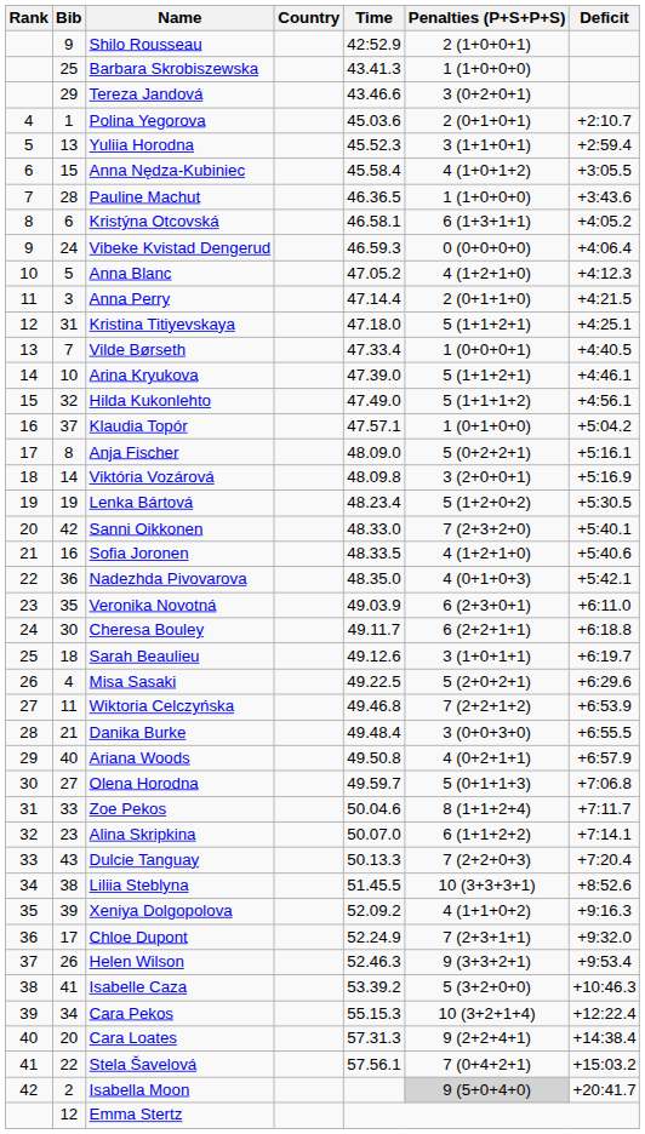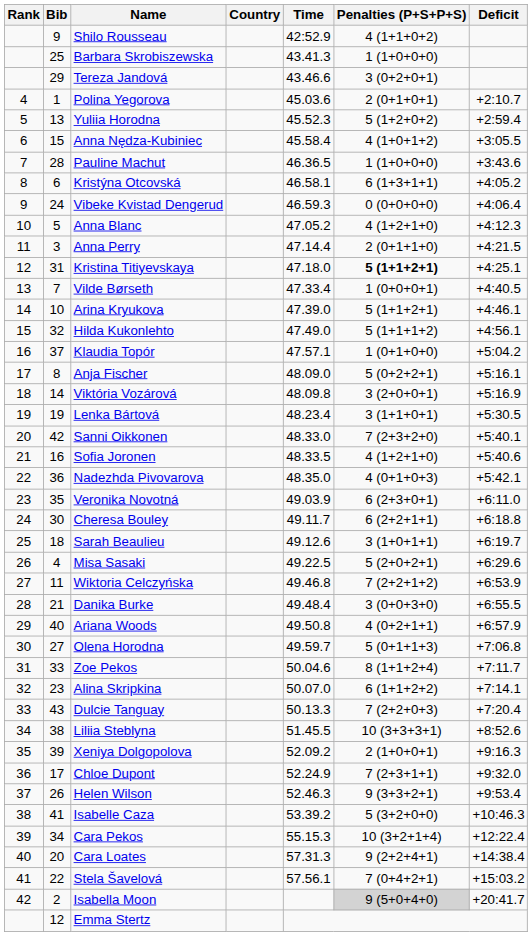 <table class="wikitable sortable" style="text-align:center">
 <tr>
 <th>Rank</th>
 <th>Bib</th>
 <th>Name</th>
 <th>Country</th>
 <th>Time</th>
 <th>Penalties (P+S+P+S)</th>
 <th>Deficit</th>
 </tr>
 <tr>
 <td></td>
 <td>9</td>
 <td align=left><a href='#'>Shilo Rousseau</a></td>
 <td align=left></td>
 <td>42:52.9</td>
-<td>2 (1+0+0+1)</td>
+<td>4 (1+1+0+2)</td>
 <td></td>
 </tr>
 <tr>
 <td></td>
 <td>25</td>
 <td align=left><a href='#'>Barbara Skrobiszewska</a></td>
 <td align=left></td>
 <td>43.41.3</td>
 <td>1 (1+0+0+0)</td>
 <td></td>
 </tr>
 <tr>
 <td></td>
 <td>29</td>
 <td align=left><a href='#'>Tereza Jandová</a></td>
 <td align=left></td>
 <td>43.46.6</td>
 <td>3 (0+2+0+1)</td>
 <td></td>
 </tr>
 <tr>
 <td>4</td>
 <td>1</td>
 <td align=left><a href='#'>Polina Yegorova</a></td>
 <td align=left></td>
 <td>45.03.6</td>
 <td>2 (0+1+0+1)</td>
 <td>+2:10.7</td>
 </tr>
 <tr>
 <td>5</td>
 <td>13</td>
 <td align=left><a href='#'>Yuliia Horodna</a></td>
 <td align=left></td>
 <td>45.52.3</td>
-<td>3 (1+1+0+1)</td>
+<td>5 (1+2+0+2)</td>
 <td>+2:59.4</td>
 </tr>
 <tr>
 <td>6</td>
 <td>15</td>
 <td align=left><a href='#'>Anna Nędza-Kubiniec</a></td>
 <td align=left></td>
 <td>45.58.4</td>
 <td>4 (1+0+1+2)</td>
 <td>+3:05.5</td>
 </tr>
 <tr>
 <td>7</td>
 <td>28</td>
 <td align=left><a href='#'>Pauline Machut</a></td>
 <td align=left></td>
 <td>46.36.5</td>
 <td>1 (1+0+0+0)</td>
 <td>+3:43.6</td>
 </tr>
 <tr>
 <td>8</td>
 <td>6</td>
 <td align=left><a href='#'>Kristýna Otcovská</a></td>
 <td align=left></td>
 <td>46.58.1</td>
 <td>6 (1+3+1+1)</td>
 <td>+4:05.2</td>
 </tr>
 <tr>
 <td>9</td>
 <td>24</td>
 <td align=left><a href='#'>Vibeke Kvistad Dengerud</a></td>
 <td align=left></td>
 <td>46.59.3</td>
 <td>0 (0+0+0+0)</td>
 <td>+4:06.4</td>
 </tr>
 <tr>
 <td>10</td>
 <td>5</td>
 <td align=left><a href='#'>Anna Blanc</a></td>
 <td align=left></td>
 <td>47.05.2</td>
 <td>4 (1+2+1+0)</td>
 <td>+4:12.3</td>
 </tr>
 <tr>
 <td>11</td>
 <td>3</td>
 <td align=left><a href='#'>Anna Perry</a></td>
 <td align=left></td>
 <td>47.14.4</td>
 <td>2 (0+1+1+0)</td>
 <td>+4:21.5</td>
 </tr>
 <tr>
 <td>12</td>
 <td>31</td>
 <td align=left><a href='#'>Kristina Titiyevskaya</a></td>
 <td align=left></td>
 <td>47.18.0</td>
-<td>5 (1+1+2+1)</td>
+<td><strong>5 (1+1+2+1)</strong></td>
 <td>+4:25.1</td>
 </tr>
 <tr>
 <td>13</td>
 <td>7</td>
 <td align=left><a href='#'>Vilde Børseth</a></td>
 <td align=left></td>
 <td>47.33.4</td>
 <td>1 (0+0+0+1)</td>
 <td>+4:40.5</td>
 </tr>
 <tr>
 <td>14</td>
 <td>10</td>
 <td align=left><a href='#'>Arina Kryukova</a></td>
 <td align=left></td>
 <td>47.39.0</td>
 <td>5 (1+1+2+1)</td>
 <td>+4:46.1</td>
 </tr>
 <tr>
 <td>15</td>
 <td>32</td>
 <td align=left><a href='#'>Hilda Kukonlehto</a></td>
 <td align=left></td>
 <td>47.49.0</td>
 <td>5 (1+1+1+2)</td>
 <td>+4:56.1</td>
 </tr>
 <tr>
 <td>16</td>
 <td>37</td>
 <td align=left><a href='#'>Klaudia Topór</a></td>
 <td align=left></td>
 <td>47.57.1</td>
 <td>1 (0+1+0+0)</td>
 <td>+5:04.2</td>
 </tr>
 <tr>
 <td>17</td>
 <td>8</td>
 <td align=left><a href='#'>Anja Fischer</a></td>
 <td align=left></td>
 <td>48.09.0</td>
 <td>5 (0+2+2+1)</td>
 <td>+5:16.1</td>
 </tr>
 <tr>
 <td>18</td>
 <td>14</td>
 <td align=left><a href='#'>Viktória Vozárová</a></td>
 <td align=left></td>
 <td>48.09.8</td>
 <td>3 (2+0+0+1)</td>
 <td>+5:16.9</td>
 </tr>
 <tr>
 <td>19</td>
 <td>19</td>
 <td align=left><a href='#'>Lenka Bártová</a></td>
 <td align=left></td>
 <td>48.23.4</td>
-<td>5 (1+2+0+2)</td>
+<td>3 (1+1+0+1)</td>
 <td>+5:30.5</td>
 </tr>
 <tr>
 <td>20</td>
 <td>42</td>
 <td align=left><a href='#'>Sanni Oikkonen</a></td>
 <td align=left></td>
 <td>48.33.0</td>
 <td>7 (2+3+2+0)</td>
 <td>+5:40.1</td>
 </tr>
 <tr>
 <td>21</td>
 <td>16</td>
 <td align=left><a href='#'>Sofia Joronen</a></td>
 <td align=left></td>
 <td>48.33.5</td>
 <td>4 (1+2+1+0)</td>
 <td>+5:40.6</td>
 </tr>
 <tr>
 <td>22</td>
 <td>36</td>
 <td align=left><a href='#'>Nadezhda Pivovarova</a></td>
 <td align=left></td>
 <td>48.35.0</td>
 <td>4 (0+1+0+3)</td>
 <td>+5:42.1</td>
 </tr>
 <tr>
 <td>23</td>
 <td>35</td>
 <td align=left><a href='#'>Veronika Novotná</a></td>
 <td align=left></td>
 <td>49.03.9</td>
 <td>6 (2+3+0+1)</td>
 <td>+6:11.0</td>
 </tr>
 <tr>
 <td>24</td>
 <td>30</td>
 <td align=left><a href='#'>Cheresa Bouley</a></td>
 <td align=left></td>
 <td>49.11.7</td>
 <td>6 (2+2+1+1)</td>
 <td>+6:18.8</td>
 </tr>
 <tr>
 <td>25</td>
 <td>18</td>
 <td align=left><a href='#'>Sarah Beaulieu</a></td>
 <td align=left></td>
 <td>49.12.6</td>
 <td>3 (1+0+1+1)</td>
 <td>+6:19.7</td>
 </tr>
 <tr>
 <td>26</td>
 <td>4</td>
 <td align=left><a href='#'>Misa Sasaki</a></td>
 <td align=left></td>
 <td>49.22.5</td>
 <td>5 (2+0+2+1)</td>
 <td>+6:29.6</td>
 </tr>
 <tr>
 <td>27</td>
 <td>11</td>
 <td align=left><a href='#'>Wiktoria Celczyńska</a></td>
 <td align=left></td>
 <td>49.46.8</td>
 <td>7 (2+2+1+2)</td>
 <td>+6:53.9</td>
 </tr>
 <tr>
 <td>28</td>
 <td>21</td>
 <td align=left><a href='#'>Danika Burke</a></td>
 <td align=left></td>
 <td>49.48.4</td>
 <td>3 (0+0+3+0)</td>
 <td>+6:55.5</td>
 </tr>
 <tr>
 <td>29</td>
 <td>40</td>
 <td align=left><a href='#'>Ariana Woods</a></td>
 <td align=left></td>
 <td>49.50.8</td>
 <td>4 (0+2+1+1)</td>
 <td>+6:57.9</td>
 </tr>
 <tr>
 <td>30</td>
 <td>27</td>
 <td align=left><a href='#'>Olena Horodna</a></td>
 <td align=left></td>
 <td>49.59.7</td>
 <td>5 (0+1+1+3)</td>
 <td>+7:06.8</td>
 </tr>
 <tr>
 <td>31</td>
 <td>33</td>
 <td align=left><a href='#'>Zoe Pekos</a></td>
 <td align=left></td>
 <td>50.04.6</td>
 <td>8 (1+1+2+4)</td>
 <td>+7:11.7</td>
 </tr>
 <tr>
 <td>32</td>
 <td>23</td>
 <td align=left><a href='#'>Alina Skripkina</a></td>
 <td align=left></td>
 <td>50.07.0</td>
 <td>6 (1+1+2+2)</td>
 <td>+7:14.1</td>
 </tr>
 <tr>
 <td>33</td>
 <td>43</td>
 <td align=left><a href='#'>Dulcie Tanguay</a></td>
 <td align=left></td>
 <td>50.13.3</td>
 <td>7 (2+2+0+3)</td>
 <td>+7:20.4</td>
 </tr>
 <tr>
 <td>34</td>
 <td>38</td>
 <td align=left><a href='#'>Liliia Steblyna</a></td>
 <td align=left></td>
 <td>51.45.5</td>
 <td>10 (3+3+3+1)</td>
 <td>+8:52.6</td>
 </tr>
 <tr>
 <td>35</td>
 <td>39</td>
 <td align=left><a href='#'>Xeniya Dolgopolova</a></td>
 <td align=left></td>
 <td>52.09.2</td>
-<td>4 (1+1+0+2)</td>
+<td>2 (1+0+0+1)</td>
 <td>+9:16.3</td>
 </tr>
 <tr>
 <td>36</td>
 <td>17</td>
 <td align=left><a href='#'>Chloe Dupont</a></td>
 <td align=left></td>
 <td>52.24.9</td>
 <td>7 (2+3+1+1)</td>
 <td>+9:32.0</td>
 </tr>
 <tr>
 <td>37</td>
 <td>26</td>
 <td align=left><a href='#'>Helen Wilson</a></td>
 <td align=left></td>
 <td>52.46.3</td>
 <td>9 (3+3+2+1)</td>
 <td>+9:53.4</td>
 </tr>
 <tr>
 <td>38</td>
 <td>41</td>
 <td align=left><a href='#'>Isabelle Caza</a></td>
 <td align=left></td>
 <td>53.39.2</td>
 <td>5 (3+2+0+0)</td>
 <td>+10:46.3</td>
 </tr>
 <tr>
 <td>39</td>
 <td>34</td>
 <td align=left><a href='#'>Cara Pekos</a></td>
 <td align=left></td>
 <td>55.15.3</td>
 <td>10 (3+2+1+4)</td>
 <td>+12:22.4</td>
 </tr>
 <tr>
 <td>40</td>
 <td>20</td>
 <td align=left><a href='#'>Cara Loates</a></td>
 <td align=left></td>
 <td>57.31.3</td>
 <td>9 (2+2+4+1)</td>
 <td>+14:38.4</td>
 </tr>
 <tr>
 <td>41</td>
 <td>22</td>
 <td align=left><a href='#'>Stela Šavelová</a></td>
 <td align=left></td>
 <td>57.56.1</td>
 <td>7 (0+4+2+1)</td>
 <td>+15:03.2</td>
 </tr>
 <tr>
 <td>42</td>
 <td>2</td>
 <td align=left><a href='#'>Isabella Moon</a></td>
 <td align=left></td>
 <td></td>
 <td style="background: lightgrey;">9 (5+0+4+0)</td>
 <td>+20:41.7</td>
 </tr>
 <tr>
 <td></td>
 <td>12</td>
 <td align=left><a href='#'>Emma Stertz</a></td>
 <td align=left></td>
 <td colspan=3></td>
 </tr>
 </table>
